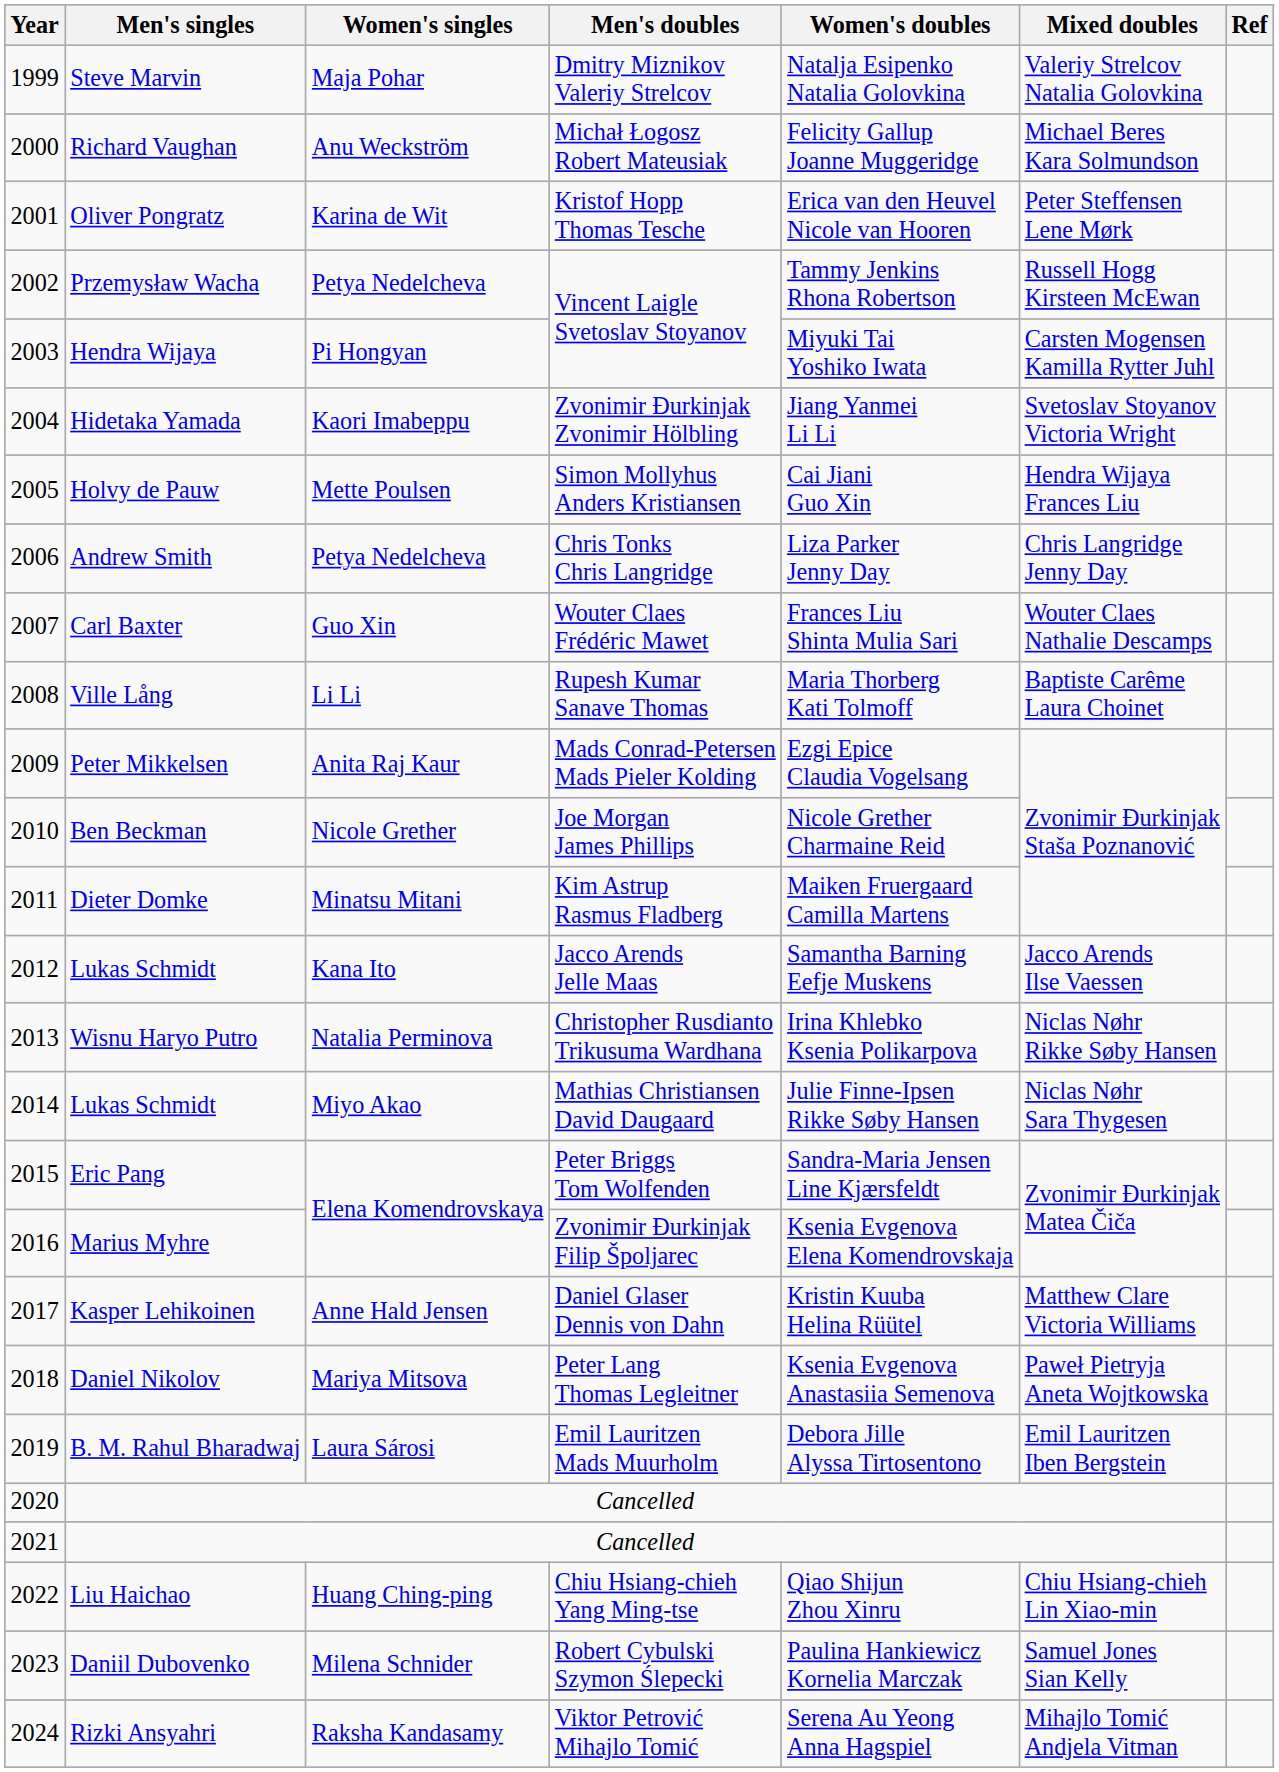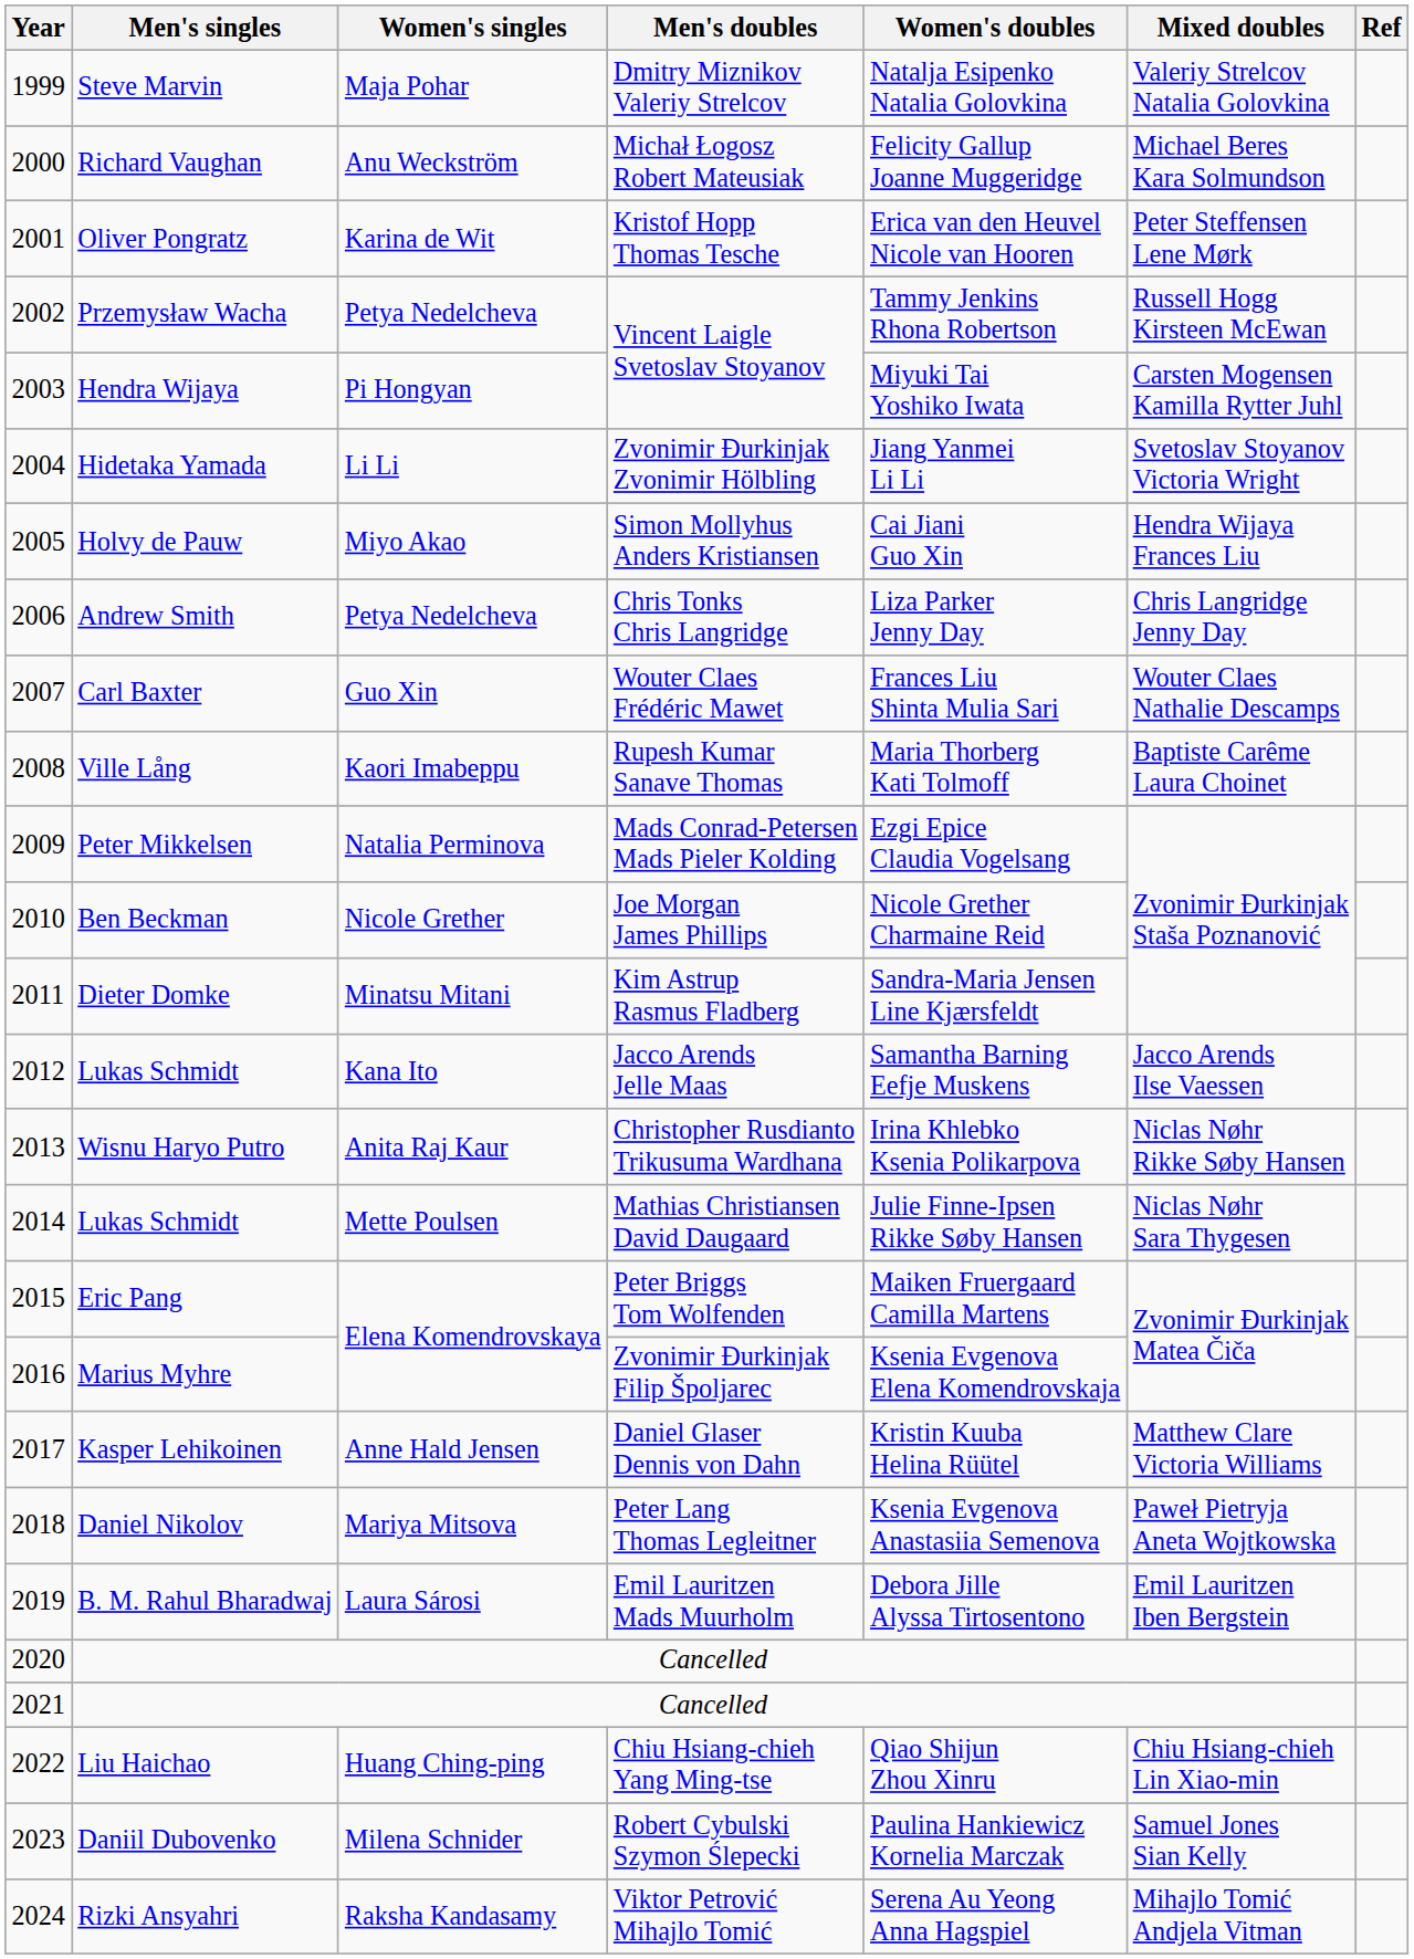 <table class=wikitable style="font-size:90%;">
 <tr>
 <th>Year</th>
 <th>Men's singles</th>
 <th>Women's singles</th>
 <th>Men's doubles</th>
 <th>Women's doubles</th>
 <th>Mixed doubles</th>
 <th>Ref</th>
 </tr>
 <tr>
 <td>1999</td>
 <td> <a href='#'>Steve Marvin</a></td>
 <td> <a href='#'>Maja Pohar</a></td>
 <td> <a href='#'>Dmitry Miznikov</a><br> <a href='#'>Valeriy Strelcov</a></td>
 <td> <a href='#'>Natalja Esipenko</a><br> <a href='#'>Natalia Golovkina</a></td>
 <td> <a href='#'>Valeriy Strelcov</a><br> <a href='#'>Natalia Golovkina</a></td>
 <td></td>
 </tr>
 <tr>
 <td>2000</td>
 <td> <a href='#'>Richard Vaughan</a></td>
 <td> <a href='#'>Anu Weckström</a></td>
 <td> <a href='#'>Michał Łogosz</a><br> <a href='#'>Robert Mateusiak</a></td>
 <td> <a href='#'>Felicity Gallup</a><br> <a href='#'>Joanne Muggeridge</a></td>
 <td> <a href='#'>Michael Beres</a><br> <a href='#'>Kara Solmundson</a></td>
 <td></td>
 </tr>
 <tr>
 <td>2001</td>
 <td> <a href='#'>Oliver Pongratz</a></td>
 <td> <a href='#'>Karina de Wit</a></td>
 <td> <a href='#'>Kristof Hopp</a><br> <a href='#'>Thomas Tesche</a></td>
 <td> <a href='#'>Erica van den Heuvel</a><br> <a href='#'>Nicole van Hooren</a></td>
 <td> <a href='#'>Peter Steffensen</a><br> <a href='#'>Lene Mørk</a></td>
 <td></td>
 </tr>
 <tr>
 <td>2002</td>
 <td> <a href='#'>Przemysław Wacha</a></td>
 <td> <a href='#'>Petya Nedelcheva</a></td>
 <td rowspan=2> <a href='#'>Vincent Laigle</a><br> <a href='#'>Svetoslav Stoyanov</a></td>
 <td> <a href='#'>Tammy Jenkins</a><br> <a href='#'>Rhona Robertson</a></td>
 <td> <a href='#'>Russell Hogg</a><br> <a href='#'>Kirsteen McEwan</a></td>
 <td></td>
 </tr>
 <tr>
 <td>2003</td>
 <td> <a href='#'>Hendra Wijaya</a></td>
 <td> <a href='#'>Pi Hongyan</a></td>
 <td> <a href='#'>Miyuki Tai</a><br> <a href='#'>Yoshiko Iwata</a></td>
 <td> <a href='#'>Carsten Mogensen</a><br> <a href='#'>Kamilla Rytter Juhl</a></td>
 <td></td>
 </tr>
 <tr>
 <td>2004</td>
 <td> <a href='#'>Hidetaka Yamada</a></td>
-<td> <a href='#'>Kaori Imabeppu</a></td>
+<td> <a href='#'>Li Li</a></td>
 <td> <a href='#'>Zvonimir Đurkinjak</a><br> <a href='#'>Zvonimir Hölbling</a></td>
 <td> <a href='#'>Jiang Yanmei</a><br> <a href='#'>Li Li</a></td>
 <td> <a href='#'>Svetoslav Stoyanov</a><br> <a href='#'>Victoria Wright</a></td>
 <td></td>
 </tr>
 <tr>
 <td>2005</td>
 <td> <a href='#'>Holvy de Pauw</a></td>
-<td> <a href='#'>Mette Poulsen</a></td>
+<td> <a href='#'>Miyo Akao</a></td>
 <td> <a href='#'>Simon Mollyhus</a><br> <a href='#'>Anders Kristiansen</a></td>
 <td> <a href='#'>Cai Jiani</a><br> <a href='#'>Guo Xin</a></td>
 <td> <a href='#'>Hendra Wijaya</a><br> <a href='#'>Frances Liu</a></td>
 <td></td>
 </tr>
 <tr>
 <td>2006</td>
 <td> <a href='#'>Andrew Smith</a></td>
 <td> <a href='#'>Petya Nedelcheva</a></td>
 <td> <a href='#'>Chris Tonks</a><br> <a href='#'>Chris Langridge</a></td>
 <td> <a href='#'>Liza Parker</a><br> <a href='#'>Jenny Day</a></td>
 <td> <a href='#'>Chris Langridge</a><br> <a href='#'>Jenny Day</a></td>
 <td></td>
 </tr>
 <tr>
 <td>2007</td>
 <td> <a href='#'>Carl Baxter</a></td>
 <td> <a href='#'>Guo Xin</a></td>
 <td> <a href='#'>Wouter Claes</a><br> <a href='#'>Frédéric Mawet</a></td>
 <td> <a href='#'>Frances Liu</a><br> <a href='#'>Shinta Mulia Sari</a></td>
 <td> <a href='#'>Wouter Claes</a><br> <a href='#'>Nathalie Descamps</a></td>
 <td></td>
 </tr>
 <tr>
 <td>2008</td>
 <td> <a href='#'>Ville Lång</a></td>
-<td> <a href='#'>Li Li</a></td>
+<td> <a href='#'>Kaori Imabeppu</a></td>
 <td> <a href='#'>Rupesh Kumar</a><br> <a href='#'>Sanave Thomas</a></td>
 <td> <a href='#'>Maria Thorberg</a><br> <a href='#'>Kati Tolmoff</a></td>
 <td> <a href='#'>Baptiste Carême</a><br> <a href='#'>Laura Choinet</a></td>
 <td></td>
 </tr>
 <tr>
 <td>2009</td>
 <td> <a href='#'>Peter Mikkelsen</a></td>
-<td> <a href='#'>Anita Raj Kaur</a></td>
+<td> <a href='#'>Natalia Perminova</a></td>
 <td> <a href='#'>Mads Conrad-Petersen</a><br> <a href='#'>Mads Pieler Kolding</a></td>
 <td> <a href='#'>Ezgi Epice</a><br> <a href='#'>Claudia Vogelsang</a></td>
 <td rowspan=3> <a href='#'>Zvonimir Đurkinjak</a><br> <a href='#'>Staša Poznanović</a></td>
 <td></td>
 </tr>
 <tr>
 <td>2010</td>
 <td> <a href='#'>Ben Beckman</a></td>
 <td> <a href='#'>Nicole Grether</a></td>
 <td> <a href='#'>Joe Morgan</a><br> <a href='#'>James Phillips</a></td>
 <td> <a href='#'>Nicole Grether</a><br> <a href='#'>Charmaine Reid</a></td>
 <td></td>
 </tr>
 <tr>
 <td>2011</td>
 <td> <a href='#'>Dieter Domke</a></td>
 <td> <a href='#'>Minatsu Mitani</a></td>
 <td> <a href='#'>Kim Astrup</a><br> <a href='#'>Rasmus Fladberg</a></td>
-<td> <a href='#'>Maiken Fruergaard</a><br> <a href='#'>Camilla Martens</a></td>
+<td> <a href='#'>Sandra-Maria Jensen</a><br> <a href='#'>Line Kjærsfeldt</a></td>
 <td></td>
 </tr>
 <tr>
 <td>2012</td>
 <td> <a href='#'>Lukas Schmidt</a></td>
 <td> <a href='#'>Kana Ito</a></td>
 <td> <a href='#'>Jacco Arends</a><br> <a href='#'>Jelle Maas</a></td>
 <td> <a href='#'>Samantha Barning</a><br> <a href='#'>Eefje Muskens</a></td>
 <td> <a href='#'>Jacco Arends</a><br> <a href='#'>Ilse Vaessen</a></td>
 <td></td>
 </tr>
 <tr>
 <td>2013</td>
 <td> <a href='#'>Wisnu Haryo Putro</a></td>
-<td> <a href='#'>Natalia Perminova</a></td>
+<td> <a href='#'>Anita Raj Kaur</a></td>
 <td> <a href='#'>Christopher Rusdianto</a><br> <a href='#'>Trikusuma Wardhana</a></td>
 <td> <a href='#'>Irina Khlebko</a><br> <a href='#'>Ksenia Polikarpova</a></td>
 <td> <a href='#'>Niclas Nøhr</a><br> <a href='#'>Rikke Søby Hansen</a></td>
 <td></td>
 </tr>
 <tr>
 <td>2014</td>
 <td> <a href='#'>Lukas Schmidt</a></td>
-<td> <a href='#'>Miyo Akao</a></td>
+<td> <a href='#'>Mette Poulsen</a></td>
 <td> <a href='#'>Mathias Christiansen</a><br> <a href='#'>David Daugaard</a></td>
 <td> <a href='#'>Julie Finne-Ipsen</a><br> <a href='#'>Rikke Søby Hansen</a></td>
 <td> <a href='#'>Niclas Nøhr</a><br> <a href='#'>Sara Thygesen</a></td>
 <td></td>
 </tr>
 <tr>
 <td>2015</td>
 <td> <a href='#'>Eric Pang</a></td>
 <td rowspan=2> <a href='#'>Elena Komendrovskaya</a></td>
 <td> <a href='#'>Peter Briggs</a><br> <a href='#'>Tom Wolfenden</a></td>
-<td> <a href='#'>Sandra-Maria Jensen</a><br> <a href='#'>Line Kjærsfeldt</a></td>
+<td> <a href='#'>Maiken Fruergaard</a><br> <a href='#'>Camilla Martens</a></td>
 <td rowspan=2> <a href='#'>Zvonimir Đurkinjak</a><br> <a href='#'>Matea Čiča</a></td>
 <td></td>
 </tr>
 <tr>
 <td>2016</td>
 <td> <a href='#'>Marius Myhre</a></td>
 <td> <a href='#'>Zvonimir Đurkinjak</a><br> <a href='#'>Filip Špoljarec</a></td>
 <td> <a href='#'>Ksenia Evgenova</a><br> <a href='#'>Elena Komendrovskaja</a></td>
 <td></td>
 </tr>
 <tr>
 <td>2017</td>
 <td> <a href='#'>Kasper Lehikoinen</a></td>
 <td> <a href='#'>Anne Hald Jensen</a></td>
 <td> <a href='#'>Daniel Glaser</a><br> <a href='#'>Dennis von Dahn</a></td>
 <td> <a href='#'>Kristin Kuuba</a><br>  <a href='#'>Helina Rüütel</a></td>
 <td> <a href='#'>Matthew Clare</a><br> <a href='#'>Victoria Williams</a></td>
 <td></td>
 </tr>
 <tr>
 <td>2018</td>
 <td> <a href='#'>Daniel Nikolov</a></td>
 <td> <a href='#'>Mariya Mitsova</a></td>
 <td> <a href='#'>Peter Lang</a><br> <a href='#'>Thomas Legleitner</a></td>
 <td> <a href='#'>Ksenia Evgenova</a><br> <a href='#'>Anastasiia Semenova</a></td>
 <td> <a href='#'>Paweł Pietryja</a><br> <a href='#'>Aneta Wojtkowska</a></td>
 <td></td>
 </tr>
 <tr>
 <td>2019</td>
 <td> <a href='#'>B. M. Rahul Bharadwaj</a></td>
 <td> <a href='#'>Laura Sárosi</a></td>
 <td> <a href='#'>Emil Lauritzen</a><br> <a href='#'>Mads Muurholm</a></td>
 <td> <a href='#'>Debora Jille</a><br> <a href='#'>Alyssa Tirtosentono</a></td>
 <td> <a href='#'>Emil Lauritzen</a><br> <a href='#'>Iben Bergstein</a></td>
 <td></td>
 </tr>
 <tr>
 <td>2020</td>
 <td colspan="5" align="center"><em>Cancelled</em></td>
 <td></td>
 </tr>
 <tr>
 <td>2021</td>
 <td colspan="5" align="center"><em>Cancelled</em></td>
 <td></td>
 </tr>
 <tr>
 <td>2022</td>
 <td> <a href='#'>Liu Haichao</a></td>
 <td> <a href='#'>Huang Ching-ping</a></td>
 <td> <a href='#'>Chiu Hsiang-chieh</a><br> <a href='#'>Yang Ming-tse</a></td>
 <td> <a href='#'>Qiao Shijun</a><br> <a href='#'>Zhou Xinru</a></td>
 <td> <a href='#'>Chiu Hsiang-chieh</a><br> <a href='#'>Lin Xiao-min</a></td>
 <td></td>
 </tr>
 <tr>
 <td>2023</td>
 <td> <a href='#'>Daniil Dubovenko</a></td>
 <td> <a href='#'>Milena Schnider</a></td>
 <td> <a href='#'>Robert Cybulski</a><br> <a href='#'>Szymon Ślepecki</a></td>
 <td> <a href='#'>Paulina Hankiewicz</a><br> <a href='#'>Kornelia Marczak</a></td>
 <td> <a href='#'>Samuel Jones</a><br> <a href='#'>Sian Kelly</a></td>
 <td></td>
 </tr>
 <tr>
 <td>2024</td>
 <td> <a href='#'>Rizki Ansyahri</a></td>
 <td> <a href='#'>Raksha Kandasamy</a></td>
 <td> <a href='#'>Viktor Petrović</a><br> <a href='#'>Mihajlo Tomić</a></td>
 <td> <a href='#'>Serena Au Yeong</a><br> <a href='#'>Anna Hagspiel</a></td>
 <td> <a href='#'>Mihajlo Tomić</a><br> <a href='#'>Andjela Vitman</a></td>
 <td></td>
 </tr>
 </table>
